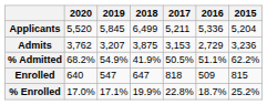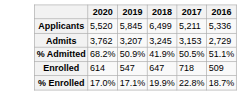 <table style="float:right; font-size:85%; margin:10px" "text-align:center; font-size:85%; margin:auto;" class="wikitable">
 <tr>
 <th></th>
 <th>2020</th>
 <th>2019</th>
 <th>2018</th>
 <th>2017</th>
 <th>2016</th>
-<th>2015</th>
 </tr>
 <tr>
 <th>Applicants</th>
 <td>5,520</td>
 <td>5,845</td>
 <td>6,499</td>
 <td>5,211</td>
 <td>5,336</td>
-<td>5,204</td>
 </tr>
 <tr>
 <th>Admits</th>
 <td>3,762</td>
 <td>3,207</td>
-<td>3,875</td>
+<td>3,245</td>
 <td>3,153</td>
 <td>2,729</td>
-<td>3,236</td>
 </tr>
 <tr>
 <th>% Admitted</th>
 <td>68.2%</td>
-<td>54.9%</td>
+<td>50.9%</td>
 <td>41.9%</td>
 <td>50.5%</td>
 <td>51.1%</td>
-<td>62.2%</td>
 </tr>
 <tr>
 <th>Enrolled</th>
-<td>640</td>
+<td>614</td>
 <td>547</td>
 <td>647</td>
-<td>818</td>
+<td>718</td>
 <td>509</td>
-<td>815</td>
 </tr>
 <tr>
 <th>% Enrolled</th>
 <td>17.0%</td>
 <td>17.1%</td>
 <td>19.9%</td>
 <td>22.8%</td>
 <td>18.7%</td>
-<td>25.2%</td>
 </tr>
 </table>
